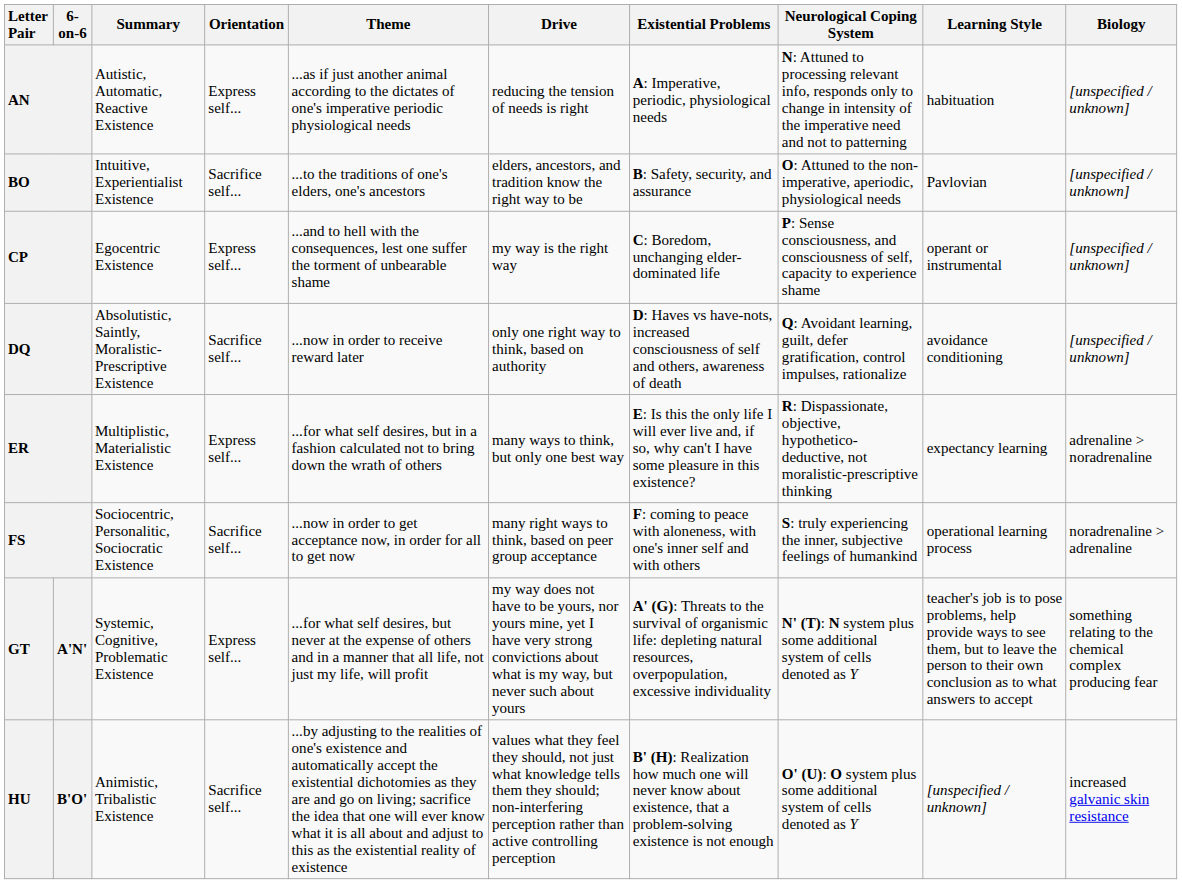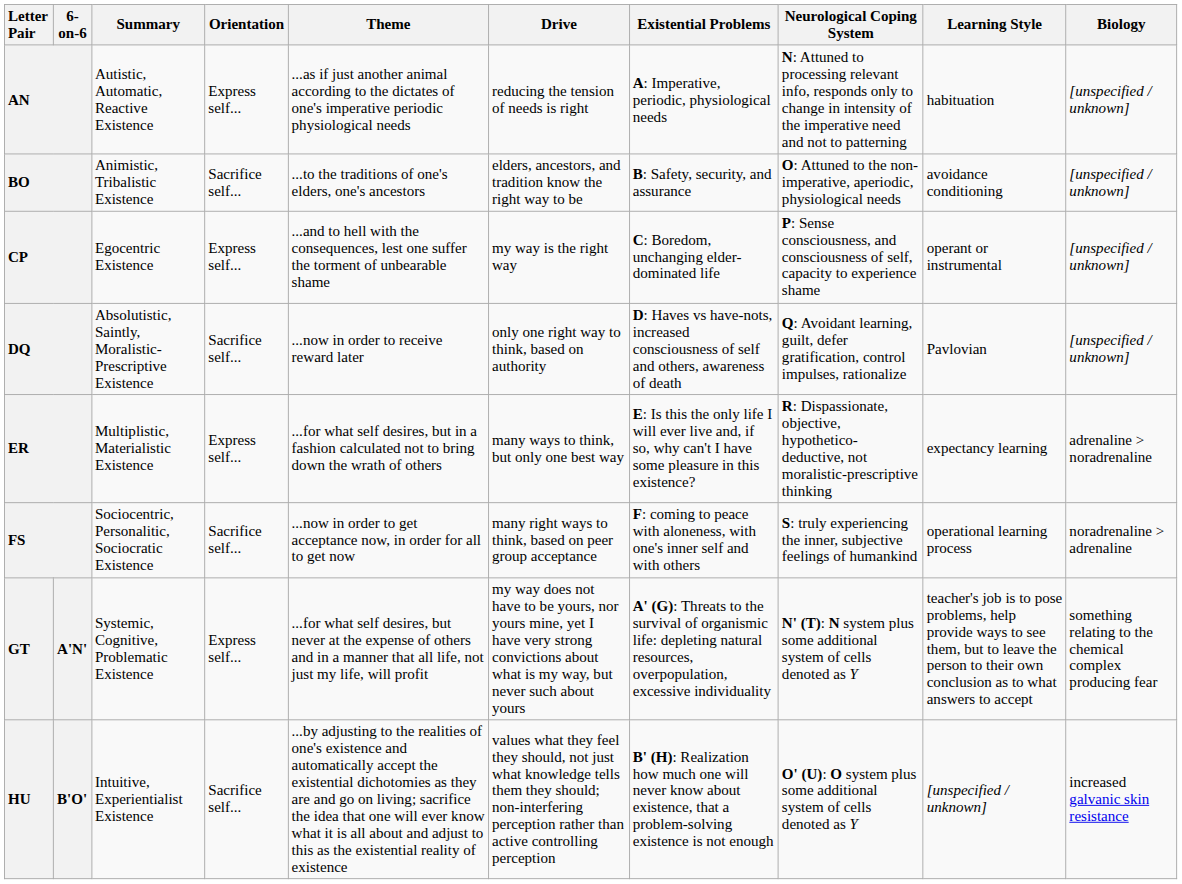 <table class="wikitable">
 <tr>
 <th style=text-align:left>Letter Pair</th>
 <th>6-on-6</th>
 <th>Summary</th>
 <th>Orientation</th>
 <th>Theme</th>
 <th>Drive</th>
 <th>Existential Problems</th>
 <th>Neurological Coping System</th>
 <th>Learning Style</th>
 <th>Biology</th>
 </tr>
 <tr>
 <th colspan=2 style=text-align:left>AN</th>
 <td>Autistic, Automatic, Reactive Existence</td>
 <td>Express self...</td>
 <td>...as if just another animal according to the dictates of one's imperative periodic physiological needs</td>
 <td>reducing the tension of needs is right</td>
 <td><strong>A</strong>: Imperative, periodic, physiological needs</td>
 <td><strong>N</strong>: Attuned to processing relevant info, responds only to change in intensity of the imperative need and not to patterning</td>
 <td>habituation</td>
 <td><em>[unspecified / unknown]</em></td>
 </tr>
 <tr>
 <th colspan=2 style=text-align:left>BO</th>
-<td>Intuitive, Experientialist Existence</td>
+<td>Animistic, Tribalistic Existence</td>
 <td>Sacrifice self...</td>
 <td>...to the traditions of one's elders, one's ancestors</td>
 <td>elders, ancestors, and tradition know the right way to be</td>
 <td><strong>B</strong>: Safety, security, and assurance</td>
 <td><strong>O</strong>: Attuned to the non-imperative, aperiodic, physiological needs</td>
-<td>Pavlovian</td>
+<td>avoidance conditioning</td>
 <td><em>[unspecified / unknown]</em></td>
 </tr>
 <tr>
 <th colspan=2 style=text-align:left>CP</th>
 <td>Egocentric Existence</td>
 <td>Express self...</td>
 <td>...and to hell with the consequences, lest one suffer the torment of unbearable shame</td>
 <td>my way is the right way</td>
 <td><strong>C</strong>: Boredom, unchanging elder-dominated life</td>
 <td><strong>P</strong>: Sense consciousness, and consciousness of self, capacity to experience shame</td>
 <td>operant or instrumental</td>
 <td><em>[unspecified / unknown]</em></td>
 </tr>
 <tr>
 <th colspan=2 style=text-align:left>DQ</th>
 <td>Absolutistic, Saintly, Moralistic-Prescriptive Existence</td>
 <td>Sacrifice self...</td>
 <td>...now in order to receive reward later</td>
 <td>only one right way to think, based on authority</td>
 <td><strong>D</strong>: Haves vs have-nots, increased consciousness of self and others, awareness of death</td>
 <td><strong>Q</strong>: Avoidant learning, guilt, defer gratification, control impulses, rationalize</td>
-<td>avoidance conditioning</td>
+<td>Pavlovian</td>
 <td><em>[unspecified / unknown]</em></td>
 </tr>
 <tr>
 <th colspan=2 style=text-align:left>ER</th>
 <td>Multiplistic, Materialistic Existence</td>
 <td>Express self...</td>
 <td>...for what self desires, but in a fashion calculated not to bring down the wrath of others</td>
 <td>many ways to think, but only one best way</td>
 <td><strong>E</strong>: Is this the only life I will ever live and, if so, why can't I have some pleasure in this existence?</td>
 <td><strong>R</strong>: Dispassionate, objective, hypothetico-deductive, not moralistic-prescriptive thinking</td>
 <td>expectancy learning</td>
 <td>adrenaline > noradrenaline</td>
 </tr>
 <tr>
 <th colspan=2 style=text-align:left>FS</th>
 <td>Sociocentric, Personalitic, Sociocratic Existence</td>
 <td>Sacrifice self...</td>
 <td>...now in order to get acceptance now, in order for all to get now</td>
 <td>many right ways to think, based on peer group acceptance</td>
 <td><strong>F</strong>: coming to peace with aloneness, with one's inner self and with others</td>
 <td><strong>S</strong>: truly experiencing the inner, subjective feelings of humankind</td>
 <td>operational learning process</td>
 <td>noradrenaline > adrenaline</td>
 </tr>
 <tr>
 <th style=text-align:left>GT</th>
 <th style=text-align:left>A'N'</th>
 <td>Systemic, Cognitive, Problematic Existence</td>
 <td>Express self...</td>
 <td>...for what self desires, but never at the expense of others and in a manner that all life, not just my life, will profit</td>
 <td>my way does not have to be yours, nor yours mine, yet I have very strong convictions about what is my way, but never such about yours</td>
 <td><strong>A' (G)</strong>: Threats to the survival of organismic life: depleting natural resources, overpopulation, excessive individuality</td>
 <td><strong>N' (T)</strong>: <strong>N</strong> system plus some additional system of cells denoted as <em>Y</em></td>
 <td>teacher's job is to pose problems, help provide ways to see them, but to leave the person to their own conclusion as to what answers to accept</td>
 <td>something relating to the chemical complex producing fear</td>
 </tr>
 <tr>
 <th style=text-align:left>HU</th>
 <th style=text-align:left>B'O'</th>
-<td>Animistic, Tribalistic Existence</td>
+<td>Intuitive, Experientialist Existence</td>
 <td>Sacrifice self...</td>
 <td>...by adjusting to the realities of one's existence and automatically accept the existential dichotomies as they are and go on living; sacrifice the idea that one will ever know what it is all about and adjust to this as the existential reality of existence</td>
 <td>values what they feel they should, not just what knowledge tells them they should; non-interfering perception rather than active controlling perception</td>
 <td><strong>B' (H)</strong>: Realization how much one will never know about existence, that a problem-solving existence is not enough</td>
 <td><strong>O' (U)</strong>: <strong>O</strong> system plus some additional system of cells denoted as <em>Y</em></td>
 <td><em>[unspecified / unknown]</em></td>
 <td>increased <a href='#'>galvanic skin resistance</a></td>
 </tr>
 </table>
